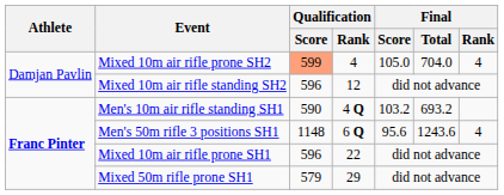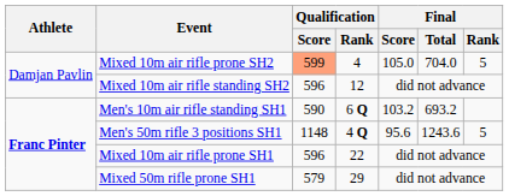 <table class=wikitable style="font-size:90%">
 <tr>
 <th rowspan="2">Athlete</th>
 <th rowspan="2">Event</th>
 <th colspan="2">Qualification</th>
 <th colspan="3">Final</th>
 </tr>
 <tr>
 <th>Score</th>
 <th>Rank</th>
 <th>Score</th>
 <th>Total</th>
 <th>Rank</th>
 </tr>
 <tr>
 <td rowspan="2"><a href='#'>Damjan Pavlin</a></td>
 <td><a href='#'>Mixed 10m air rifle prone SH2</a></td>
 <td align=center style="background: lightsalmon;">599</td>
 <td align=center>4</td>
 <td align=center>105.0</td>
 <td align=center>704.0</td>
-<td align=center>4</td>
+<td align=center>5</td>
 </tr>
 <tr>
 <td><a href='#'>Mixed 10m air rifle standing SH2</a></td>
 <td align=center>596</td>
 <td align=center>12</td>
 <td align=center colspan="3">did not advance</td>
 </tr>
 <tr>
 <td rowspan="4"><strong><a href='#'>Franc Pinter</a></strong></td>
 <td><a href='#'>Men's 10m air rifle standing SH1</a></td>
 <td align=center>590</td>
-<td align=center>4 <strong>Q</strong></td>
+<td align=center>6 <strong>Q</strong></td>
 <td align=center>103.2</td>
 <td align=center>693.2</td>
 <td align=center></td>
 </tr>
 <tr>
 <td><a href='#'>Men's 50m rifle 3 positions SH1</a></td>
 <td align=center>1148</td>
-<td align=center>6 <strong>Q</strong></td>
+<td align=center>4 <strong>Q</strong></td>
 <td align=center>95.6</td>
 <td align=center>1243.6</td>
-<td align=center>4</td>
+<td align=center>5</td>
 </tr>
 <tr>
 <td><a href='#'>Mixed 10m air rifle prone SH1</a></td>
 <td align=center>596</td>
 <td align=center>22</td>
 <td align=center colspan="3">did not advance</td>
 </tr>
 <tr>
 <td><a href='#'>Mixed 50m rifle prone SH1</a></td>
 <td align=center>579</td>
 <td align=center>29</td>
 <td align=center colspan="3">did not advance</td>
 </tr>
 </table>
